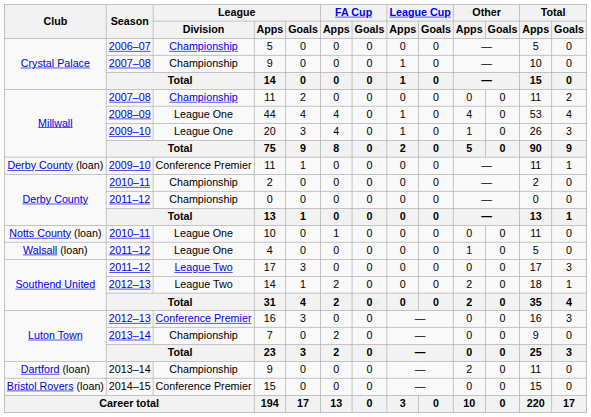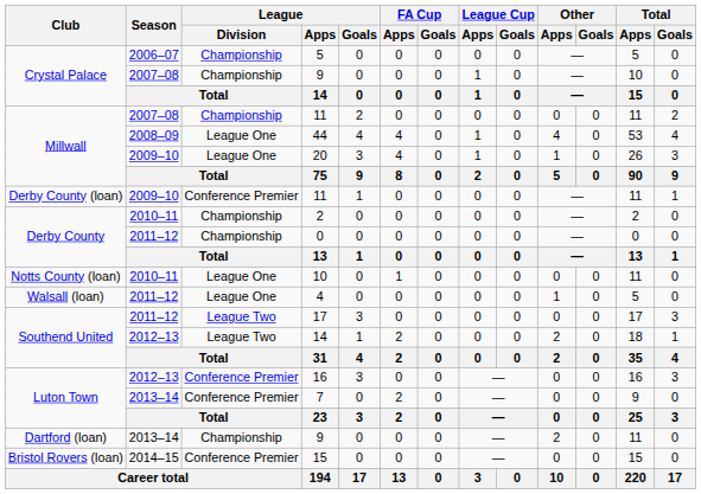 <table class="wikitable" style="text-align: center;">
 <tr>
 <th rowspan="2">Club</th>
 <th rowspan="2">Season</th>
 <th colspan="3">League</th>
 <th colspan="2"><a href='#'>FA Cup</a></th>
 <th colspan="2"><a href='#'>League Cup</a></th>
 <th colspan="2">Other</th>
 <th colspan="2">Total</th>
 </tr>
 <tr>
 <th>Division</th>
 <th>Apps</th>
 <th>Goals</th>
 <th>Apps</th>
 <th>Goals</th>
 <th>Apps</th>
 <th>Goals</th>
 <th>Apps</th>
 <th>Goals</th>
 <th>Apps</th>
 <th>Goals</th>
 </tr>
 <tr>
 <td rowspan="3"><a href='#'>Crystal Palace</a></td>
 <td><a href='#'>2006–07</a></td>
 <td><a href='#'>Championship</a></td>
 <td>5</td>
 <td>0</td>
 <td>0</td>
 <td>0</td>
 <td>0</td>
 <td>0</td>
 <td colspan="2">—</td>
 <td>5</td>
 <td>0</td>
 </tr>
 <tr>
 <td><a href='#'>2007–08</a></td>
 <td>Championship</td>
 <td>9</td>
 <td>0</td>
 <td>0</td>
 <td>0</td>
 <td>1</td>
 <td>0</td>
 <td colspan="2">—</td>
 <td>10</td>
 <td>0</td>
 </tr>
 <tr>
 <th colspan="2">Total</th>
 <th>14</th>
 <th>0</th>
 <th>0</th>
 <th>0</th>
 <th>1</th>
 <th>0</th>
 <th colspan="2">—</th>
 <th>15</th>
 <th>0</th>
 </tr>
 <tr>
 <td rowspan="4"><a href='#'>Millwall</a></td>
 <td><a href='#'>2007–08</a></td>
 <td><a href='#'>Championship</a></td>
 <td>11</td>
 <td>2</td>
 <td>0</td>
 <td>0</td>
 <td>0</td>
 <td>0</td>
 <td>0</td>
 <td>0</td>
 <td>11</td>
 <td>2</td>
 </tr>
 <tr>
 <td><a href='#'>2008–09</a></td>
 <td>League One</td>
 <td>44</td>
 <td>4</td>
 <td>4</td>
 <td>0</td>
 <td>1</td>
 <td>0</td>
 <td>4</td>
 <td>0</td>
 <td>53</td>
 <td>4</td>
 </tr>
 <tr>
 <td><a href='#'>2009–10</a></td>
 <td>League One</td>
 <td>20</td>
 <td>3</td>
 <td>4</td>
 <td>0</td>
 <td>1</td>
 <td>0</td>
 <td>1</td>
 <td>0</td>
 <td>26</td>
 <td>3</td>
 </tr>
 <tr>
 <th colspan="2">Total</th>
 <th>75</th>
 <th>9</th>
 <th>8</th>
 <th>0</th>
 <th>2</th>
 <th>0</th>
 <th>5</th>
 <th>0</th>
 <th>90</th>
 <th>9</th>
 </tr>
 <tr>
 <td rowspan="1"><a href='#'>Derby County</a> (loan)</td>
 <td><a href='#'>2009–10</a></td>
 <td>Conference Premier</td>
 <td>11</td>
 <td>1</td>
 <td>0</td>
 <td>0</td>
 <td>0</td>
 <td>0</td>
 <td colspan="2">—</td>
 <td>11</td>
 <td>1</td>
 </tr>
 <tr>
 <td rowspan="3"><a href='#'>Derby County</a></td>
 <td><a href='#'>2010–11</a></td>
 <td>Championship</td>
 <td>2</td>
 <td>0</td>
 <td>0</td>
 <td>0</td>
 <td>0</td>
 <td>0</td>
 <td colspan="2">—</td>
 <td>2</td>
 <td>0</td>
 </tr>
 <tr>
 <td><a href='#'>2011–12</a></td>
 <td>Championship</td>
 <td>0</td>
 <td>0</td>
 <td>0</td>
 <td>0</td>
 <td>0</td>
 <td>0</td>
 <td colspan="2">—</td>
 <td>0</td>
 <td>0</td>
 </tr>
 <tr>
 <th colspan="2">Total</th>
 <th>13</th>
 <th>1</th>
 <th>0</th>
 <th>0</th>
 <th>0</th>
 <th>0</th>
 <th colspan="2">—</th>
 <th>13</th>
 <th>1</th>
 </tr>
 <tr>
 <td rowspan="1"><a href='#'>Notts County</a> (loan)</td>
 <td><a href='#'>2010–11</a></td>
 <td>League One</td>
 <td>10</td>
 <td>0</td>
 <td>1</td>
 <td>0</td>
 <td>0</td>
 <td>0</td>
 <td>0</td>
 <td>0</td>
 <td>11</td>
 <td>0</td>
 </tr>
 <tr>
 <td rowspan="1"><a href='#'>Walsall</a> (loan)</td>
 <td><a href='#'>2011–12</a></td>
 <td>League One</td>
 <td>4</td>
 <td>0</td>
 <td>0</td>
 <td>0</td>
 <td>0</td>
 <td>0</td>
 <td>1</td>
 <td>0</td>
 <td>5</td>
 <td>0</td>
 </tr>
 <tr>
 <td rowspan="3"><a href='#'>Southend United</a></td>
 <td><a href='#'>2011–12</a></td>
 <td><a href='#'>League Two</a></td>
 <td>17</td>
 <td>3</td>
 <td>0</td>
 <td>0</td>
 <td>0</td>
 <td>0</td>
 <td>0</td>
 <td>0</td>
 <td>17</td>
 <td>3</td>
 </tr>
 <tr>
 <td><a href='#'>2012–13</a></td>
 <td>League Two</td>
 <td>14</td>
 <td>1</td>
 <td>2</td>
 <td>0</td>
 <td>0</td>
 <td>0</td>
 <td>2</td>
 <td>0</td>
 <td>18</td>
 <td>1</td>
 </tr>
 <tr>
 <th colspan="2">Total</th>
 <th>31</th>
 <th>4</th>
 <th>2</th>
 <th>0</th>
 <th>0</th>
 <th>0</th>
 <th>2</th>
 <th>0</th>
 <th>35</th>
 <th>4</th>
 </tr>
 <tr>
 <td rowspan="3"><a href='#'>Luton Town</a></td>
 <td><a href='#'>2012–13</a></td>
 <td><a href='#'>Conference Premier</a></td>
 <td>16</td>
 <td>3</td>
 <td>0</td>
 <td>0</td>
 <td colspan="2">—</td>
 <td>0</td>
 <td>0</td>
 <td>16</td>
 <td>3</td>
 </tr>
 <tr>
 <td><a href='#'>2013–14</a></td>
-<td>Championship</td>
+<td>Conference Premier</td>
 <td>7</td>
 <td>0</td>
 <td>2</td>
 <td>0</td>
 <td colspan="2">—</td>
 <td>0</td>
 <td>0</td>
 <td>9</td>
 <td>0</td>
 </tr>
 <tr>
 <th colspan="2">Total</th>
 <th>23</th>
 <th>3</th>
 <th>2</th>
 <th>0</th>
 <th colspan="2">—</th>
 <th>0</th>
 <th>0</th>
 <th>25</th>
 <th>3</th>
 </tr>
 <tr>
 <td rowspan="1"><a href='#'>Dartford</a> (loan)</td>
 <td>2013–14</td>
 <td>Championship</td>
 <td>9</td>
 <td>0</td>
 <td>0</td>
 <td>0</td>
 <td colspan="2">—</td>
 <td>2</td>
 <td>0</td>
 <td>11</td>
 <td>0</td>
 </tr>
 <tr>
 <td rowspan="1"><a href='#'>Bristol Rovers</a> (loan)</td>
 <td>2014–15</td>
 <td>Conference Premier</td>
 <td>15</td>
 <td>0</td>
 <td>0</td>
 <td>0</td>
 <td colspan="2">—</td>
 <td>0</td>
 <td>0</td>
 <td>15</td>
 <td>0</td>
 </tr>
 <tr>
 <th colspan="3">Career total</th>
 <th>194</th>
 <th>17</th>
 <th>13</th>
 <th>0</th>
 <th>3</th>
 <th>0</th>
 <th>10</th>
 <th>0</th>
 <th>220</th>
 <th>17</th>
 </tr>
 </table>
